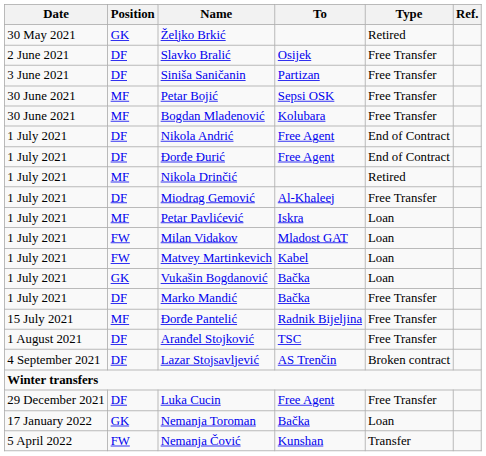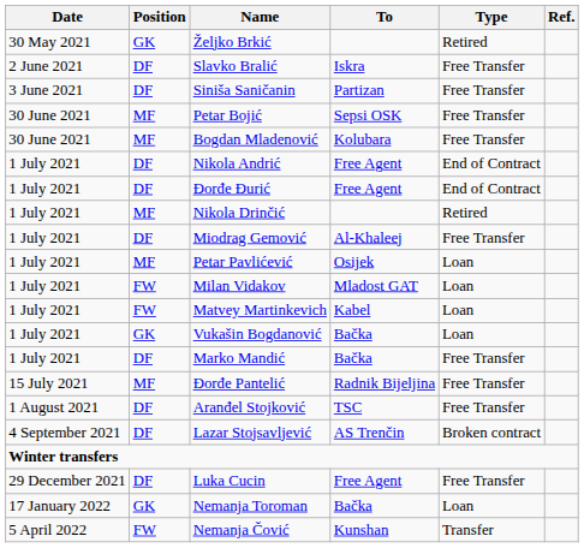 <table class="wikitable">
 <tr>
 <th>Date</th>
 <th>Position</th>
 <th>Name</th>
 <th>To</th>
 <th>Type</th>
 <th>Ref.</th>
 </tr>
 <tr>
 <td>30 May 2021</td>
 <td><a href='#'>GK</a></td>
 <td> <a href='#'>Željko Brkić</a></td>
 <td></td>
 <td>Retired</td>
 <td></td>
 </tr>
 <tr>
 <td>2 June 2021</td>
 <td><a href='#'>DF</a></td>
 <td> <a href='#'>Slavko Bralić</a></td>
-<td> <a href='#'>Osijek</a></td>
+<td> <a href='#'>Iskra</a></td>
 <td>Free Transfer</td>
 <td></td>
 </tr>
 <tr>
 <td>3 June 2021</td>
 <td><a href='#'>DF</a></td>
 <td> <a href='#'>Siniša Saničanin</a></td>
 <td> <a href='#'>Partizan</a></td>
 <td>Free Transfer</td>
 <td></td>
 </tr>
 <tr>
 <td>30 June 2021</td>
 <td><a href='#'><abbr>MF</abbr></a></td>
 <td> <a href='#'>Petar Bojić</a></td>
 <td> <a href='#'>Sepsi OSK</a></td>
 <td>Free Transfer</td>
 <td></td>
 </tr>
 <tr>
 <td>30 June 2021</td>
 <td><a href='#'><abbr>MF</abbr></a></td>
 <td> <a href='#'>Bogdan Mladenović</a></td>
 <td> <a href='#'>Kolubara</a></td>
 <td>Free Transfer</td>
 <td></td>
 </tr>
 <tr>
 <td>1 July 2021</td>
 <td><a href='#'>DF</a></td>
 <td> <a href='#'>Nikola Andrić</a></td>
 <td><a href='#'>Free Agent</a></td>
 <td>End of Contract</td>
 <td></td>
 </tr>
 <tr>
 <td>1 July 2021</td>
 <td><a href='#'>DF</a></td>
 <td> <a href='#'>Đorđe Đurić</a></td>
 <td><a href='#'>Free Agent</a></td>
 <td>End of Contract</td>
 <td></td>
 </tr>
 <tr>
 <td>1 July 2021</td>
 <td><a href='#'><abbr>MF</abbr></a></td>
 <td> <a href='#'>Nikola Drinčić</a></td>
 <td></td>
 <td>Retired</td>
 <td></td>
 </tr>
 <tr>
 <td>1 July 2021</td>
 <td><a href='#'>DF</a></td>
 <td> <a href='#'>Miodrag Gemović</a></td>
 <td> <a href='#'>Al-Khaleej</a></td>
 <td>Free Transfer</td>
 <td></td>
 </tr>
 <tr>
 <td>1 July 2021</td>
 <td><a href='#'>MF</a></td>
 <td> <a href='#'>Petar Pavlićević</a></td>
-<td> <a href='#'>Iskra</a></td>
+<td> <a href='#'>Osijek</a></td>
 <td>Loan</td>
 <td></td>
 </tr>
 <tr>
 <td>1 July 2021</td>
 <td><a href='#'>FW</a></td>
 <td> <a href='#'>Milan Vidakov</a></td>
 <td> <a href='#'>Mladost GAT</a></td>
 <td>Loan</td>
 <td></td>
 </tr>
 <tr>
 <td>1 July 2021</td>
 <td><a href='#'>FW</a></td>
 <td> <a href='#'>Matvey Martinkevich</a></td>
 <td> <a href='#'>Kabel</a></td>
 <td>Loan</td>
 <td></td>
 </tr>
 <tr>
 <td>1 July 2021</td>
 <td><a href='#'>GK</a></td>
 <td> <a href='#'>Vukašin Bogdanović</a></td>
 <td> <a href='#'>Bačka</a></td>
 <td>Loan</td>
 <td></td>
 </tr>
 <tr>
 <td>1 July 2021</td>
 <td><a href='#'>DF</a></td>
 <td> <a href='#'>Marko Mandić</a></td>
 <td> <a href='#'>Bačka</a></td>
 <td>Free Transfer</td>
 <td></td>
 </tr>
 <tr>
 <td>15 July 2021</td>
 <td><a href='#'><abbr>MF</abbr></a></td>
 <td> <a href='#'>Đorđe Pantelić</a></td>
 <td> <a href='#'>Radnik Bijeljina</a></td>
 <td>Free Transfer</td>
 <td></td>
 </tr>
 <tr>
 <td>1 August 2021</td>
 <td><a href='#'>DF</a></td>
 <td> <a href='#'>Aranđel Stojković</a></td>
 <td> <a href='#'>TSC</a></td>
 <td>Free Transfer</td>
 <td></td>
 </tr>
 <tr>
 <td>4 September 2021</td>
 <td><a href='#'>DF</a></td>
 <td> <a href='#'>Lazar Stojsavljević</a></td>
 <td> <a href='#'>AS Trenčin</a></td>
 <td>Broken contract</td>
 <td></td>
 </tr>
 <tr>
 <td colspan="6"><strong>Winter transfers</strong></td>
 </tr>
 <tr>
 <td>29 December 2021</td>
 <td><a href='#'>DF</a></td>
 <td> <a href='#'>Luka Cucin</a></td>
 <td><a href='#'>Free Agent</a></td>
 <td>Free Transfer</td>
 <td></td>
 </tr>
 <tr>
 <td>17 January 2022</td>
 <td><a href='#'>GK</a></td>
 <td> <a href='#'>Nemanja Toroman</a></td>
 <td> <a href='#'>Bačka</a></td>
 <td>Loan</td>
 <td></td>
 </tr>
 <tr>
 <td>5 April 2022</td>
 <td><a href='#'>FW</a></td>
 <td> <a href='#'>Nemanja Čović</a></td>
 <td> <a href='#'>Kunshan</a></td>
 <td>Transfer</td>
 <td></td>
 </tr>
 </table>
